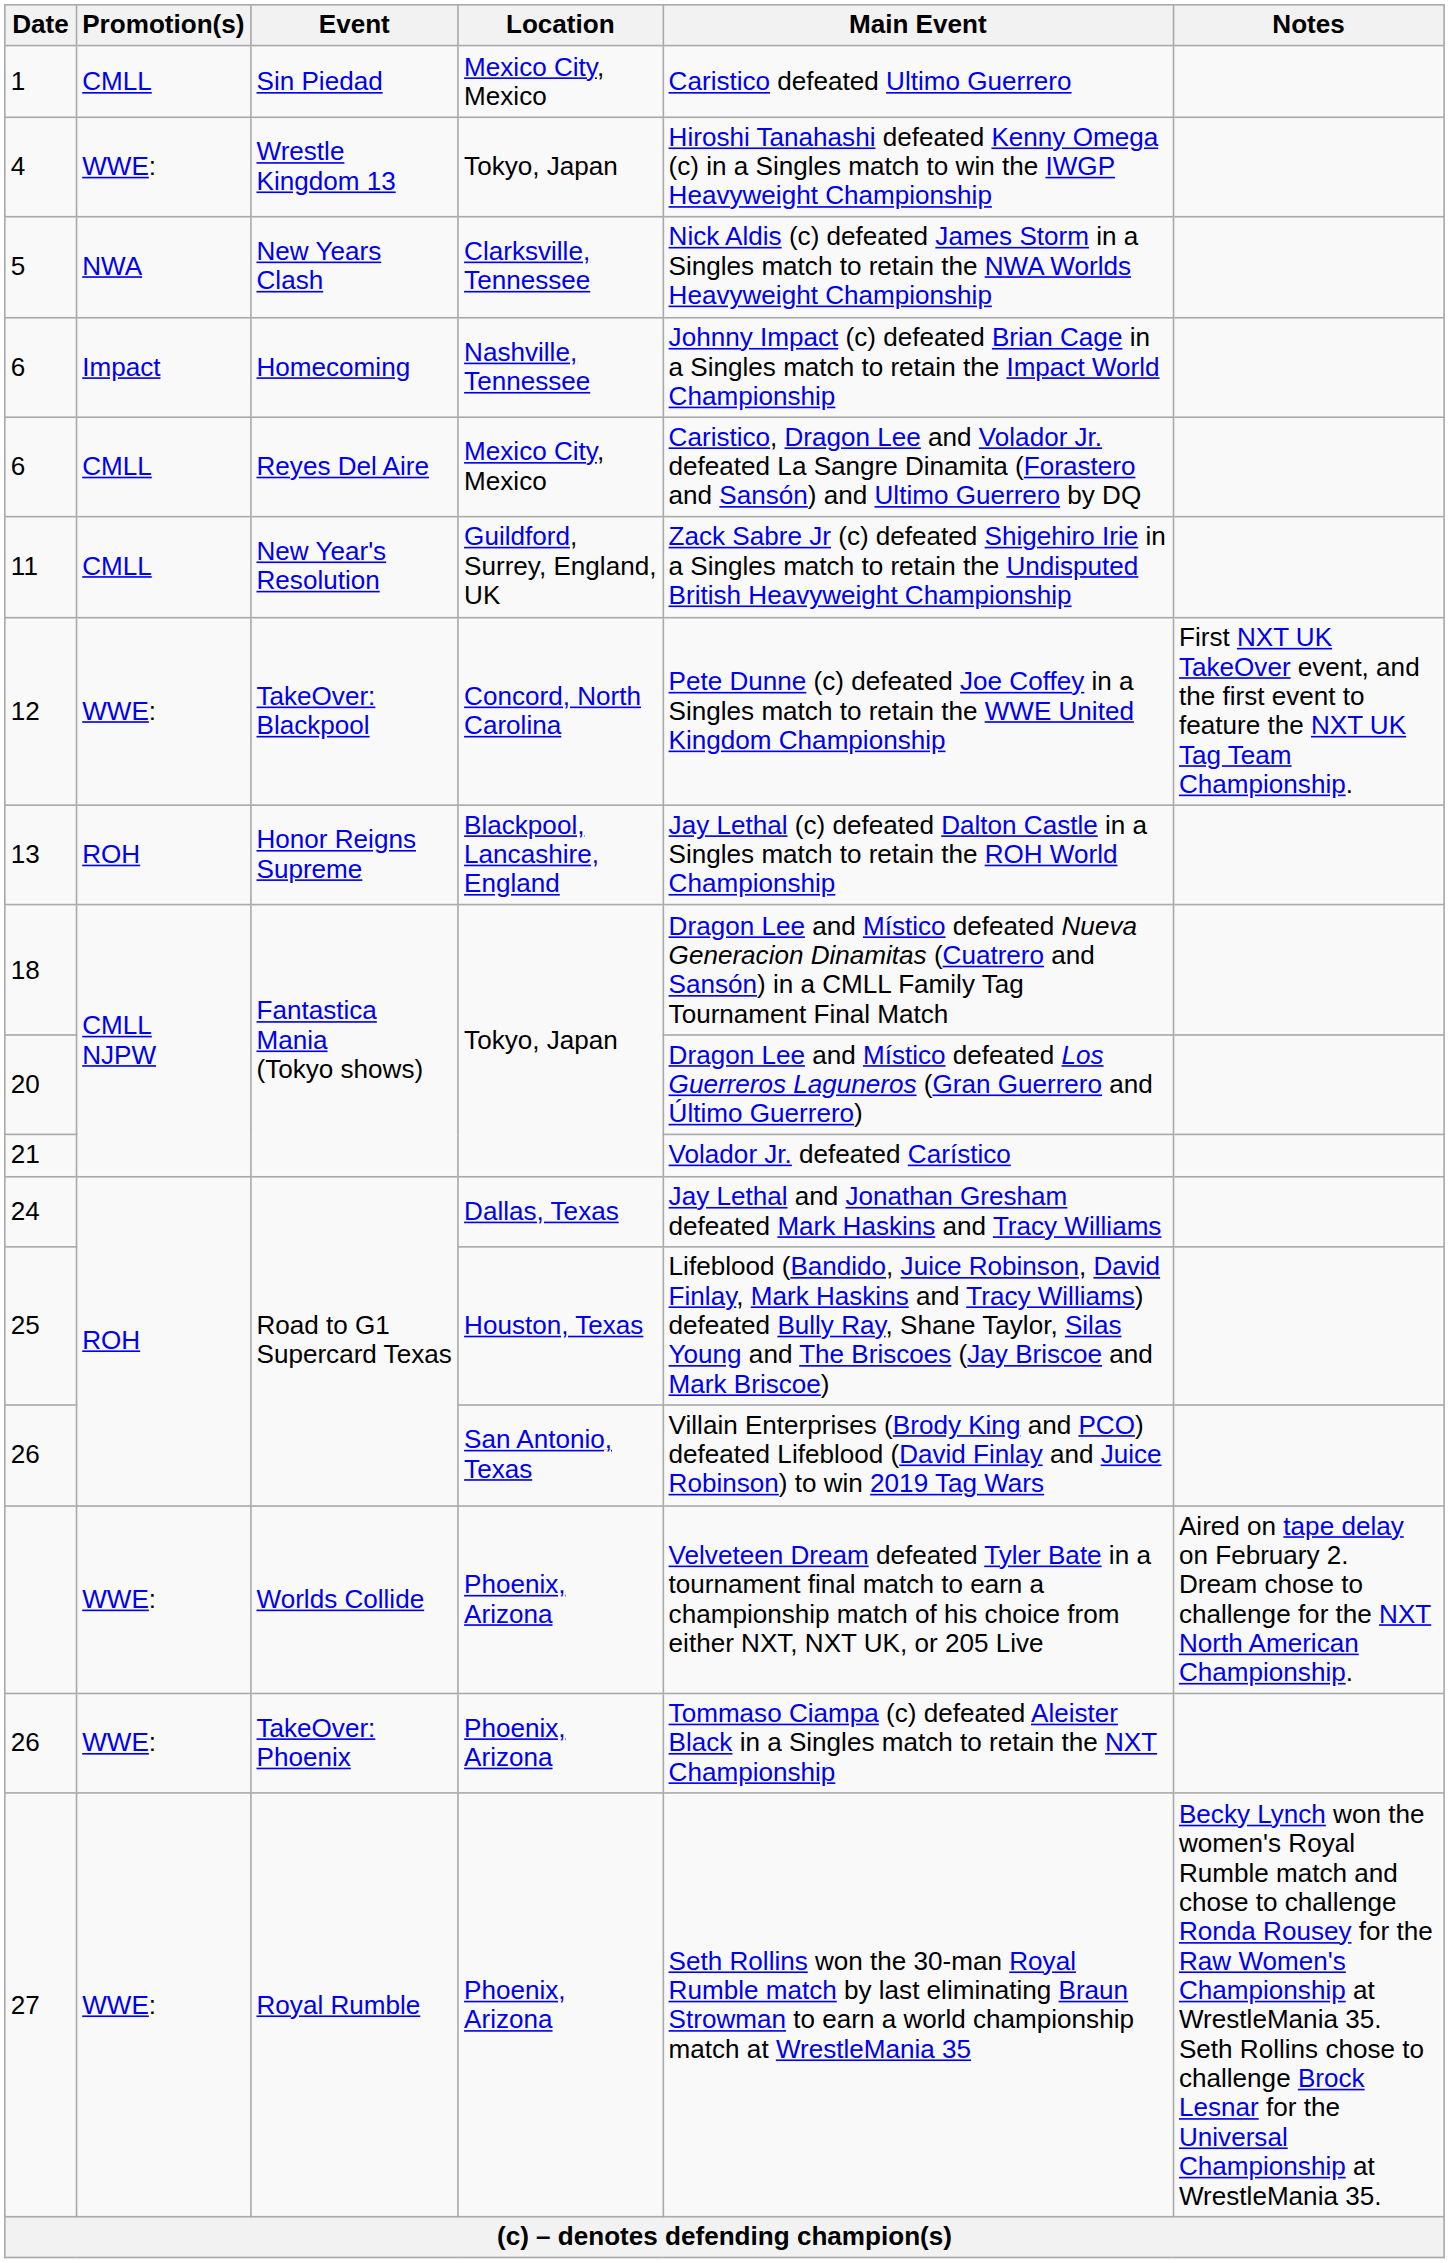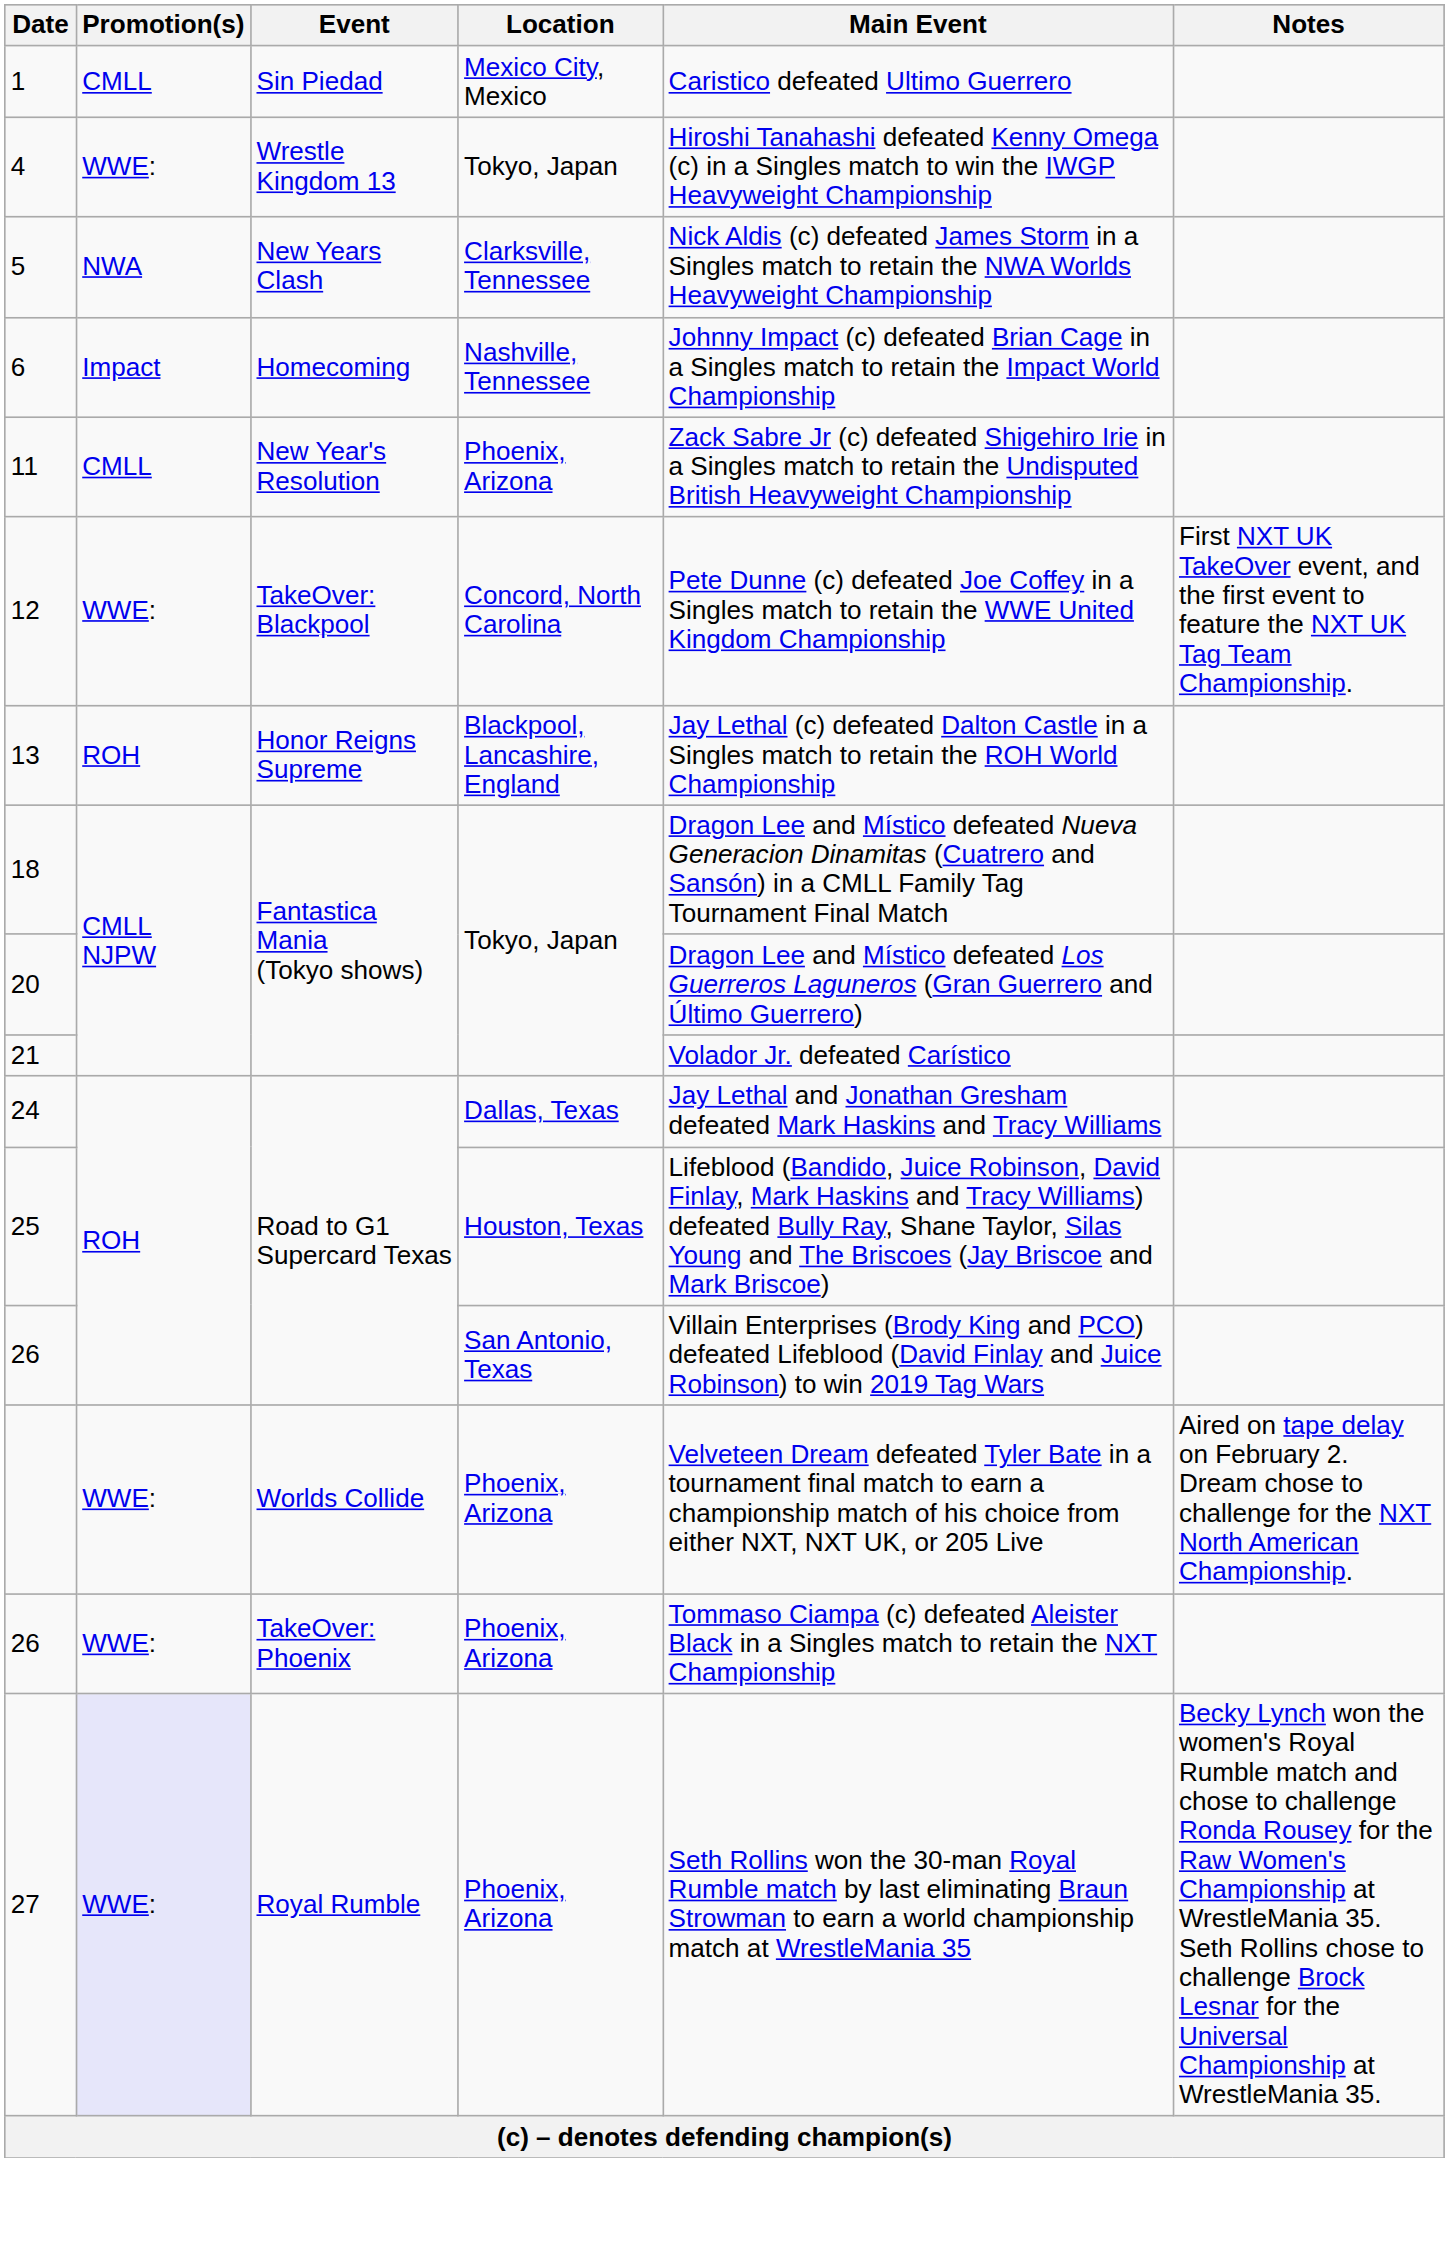 <table class="wikitable" style="width:100%;">
 <tr>
 <th width=5%>Date</th>
 <th width=5%>Promotion(s)</th>
 <th style="width:15%;">Event</th>
 <th style="width:15%;">Location</th>
 <th style="width:40%;">Main Event</th>
 <th style="width:20%;">Notes</th>
 </tr>
 <tr>
 <td>1</td>
 <td><a href='#'>CMLL</a></td>
 <td><a href='#'>Sin Piedad</a></td>
 <td><a href='#'>Mexico City</a>, Mexico</td>
 <td><a href='#'>Caristico</a> defeated <a href='#'>Ultimo Guerrero</a></td>
 <td></td>
 </tr>
 <tr>
 <td>4</td>
 <td><a href='#'>WWE</a>:<br></td>
 <td><a href='#'>Wrestle Kingdom 13</a></td>
 <td>Tokyo, Japan</td>
 <td><a href='#'>Hiroshi Tanahashi</a> defeated <a href='#'>Kenny Omega</a> (c) in a Singles match to win the <a href='#'>IWGP Heavyweight Championship</a></td>
 <td></td>
 </tr>
 <tr>
 <td>5</td>
 <td><a href='#'>NWA</a></td>
 <td><a href='#'>New Years Clash</a></td>
 <td><a href='#'>Clarksville, Tennessee</a></td>
 <td><a href='#'>Nick Aldis</a> (c) defeated <a href='#'>James Storm</a> in a Singles match to retain the <a href='#'>NWA Worlds Heavyweight Championship</a></td>
 <td></td>
 </tr>
 <tr>
 <td>6</td>
 <td><a href='#'>Impact</a></td>
 <td><a href='#'>Homecoming</a></td>
 <td><a href='#'>Nashville, Tennessee</a></td>
 <td><a href='#'>Johnny Impact</a> (c) defeated <a href='#'>Brian Cage</a> in a Singles match to retain the <a href='#'>Impact World Championship</a></td>
 <td></td>
 </tr>
 <tr>
-<td>6</td>
-<td><a href='#'>CMLL</a></td>
-<td><a href='#'>Reyes Del Aire</a></td>
-<td><a href='#'>Mexico City</a>, Mexico</td>
-<td><a href='#'>Caristico</a>, <a href='#'>Dragon Lee</a> and <a href='#'>Volador Jr.</a> defeated La Sangre Dinamita (<a href='#'>Forastero</a> and <a href='#'>Sansón</a>) and <a href='#'>Ultimo Guerrero</a> by DQ</td>
-<td></td>
-</tr>
-<tr>
 <td>11</td>
 <td><a href='#'>CMLL</a></td>
 <td><a href='#'>New Year's Resolution</a></td>
-<td><a href='#'>Guildford</a>, Surrey, England, UK</td>
+<td><a href='#'>Phoenix, Arizona</a></td>
 <td><a href='#'>Zack Sabre Jr</a> (c) defeated <a href='#'>Shigehiro Irie</a> in a Singles match to retain the <a href='#'>Undisputed British Heavyweight Championship</a></td>
 <td></td>
 </tr>
 <tr>
 <td>12</td>
 <td><a href='#'>WWE</a>:<br></td>
 <td><a href='#'>TakeOver: Blackpool</a></td>
 <td><a href='#'>Concord, North Carolina</a></td>
 <td><a href='#'>Pete Dunne</a> (c) defeated <a href='#'>Joe Coffey</a> in a Singles match to retain the <a href='#'>WWE United Kingdom Championship</a></td>
 <td>First <a href='#'>NXT UK TakeOver</a> event, and the first event to feature the <a href='#'>NXT UK Tag Team Championship</a>.</td>
 </tr>
 <tr>
 <td>13</td>
 <td><a href='#'>ROH</a></td>
 <td><a href='#'>Honor Reigns Supreme</a></td>
 <td><a href='#'>Blackpool, Lancashire, England</a></td>
 <td><a href='#'>Jay Lethal</a> (c) defeated <a href='#'>Dalton Castle</a> in a Singles match to retain the <a href='#'>ROH World Championship</a></td>
 <td></td>
 </tr>
 <tr>
 <td>18</td>
 <td rowspan=3><a href='#'>CMLL</a><br><a href='#'>NJPW</a></td>
 <td rowspan=3><a href='#'>Fantastica Mania</a><br>(Tokyo shows)</td>
 <td rowspan=3>Tokyo, Japan</td>
 <td><a href='#'>Dragon Lee</a> and <a href='#'>Místico</a> defeated <em>Nueva Generacion Dinamitas</em> (<a href='#'>Cuatrero</a> and <a href='#'>Sansón</a>) in a CMLL Family Tag Tournament Final Match</td>
 <td></td>
 </tr>
 <tr>
 <td>20</td>
 <td><a href='#'>Dragon Lee</a> and <a href='#'>Místico</a> defeated <em><a href='#'>Los Guerreros Laguneros</a></em> (<a href='#'>Gran Guerrero</a> and <a href='#'>Último Guerrero</a>)</td>
 <td></td>
 </tr>
 <tr>
 <td>21</td>
 <td><a href='#'>Volador Jr.</a> defeated <a href='#'>Carístico</a></td>
 <td></td>
 </tr>
 <tr>
 <td>24</td>
 <td rowspan="3"><a href='#'>ROH</a></td>
 <td rowspan="3">Road to G1 Supercard Texas</td>
 <td><a href='#'>Dallas, Texas</a></td>
 <td><a href='#'>Jay Lethal</a> and <a href='#'>Jonathan Gresham</a> defeated <a href='#'>Mark Haskins</a> and <a href='#'>Tracy Williams</a></td>
 <td></td>
 </tr>
 <tr>
 <td>25</td>
 <td><a href='#'>Houston, Texas</a></td>
 <td>Lifeblood (<a href='#'>Bandido</a>, <a href='#'>Juice Robinson</a>, <a href='#'>David Finlay</a>, <a href='#'>Mark Haskins</a> and <a href='#'>Tracy Williams</a>) defeated <a href='#'>Bully Ray</a>, Shane Taylor, <a href='#'>Silas Young</a> and <a href='#'>The Briscoes</a> (<a href='#'>Jay Briscoe</a> and <a href='#'>Mark Briscoe</a>)</td>
 <td></td>
 </tr>
 <tr>
 <td>26</td>
 <td><a href='#'>San Antonio, Texas</a></td>
 <td>Villain Enterprises (<a href='#'>Brody King</a> and <a href='#'>PCO</a>) defeated Lifeblood (<a href='#'>David Finlay</a> and <a href='#'>Juice Robinson</a>) to win <a href='#'>2019 Tag Wars</a></td>
 <td></td>
 </tr>
 <tr>
 <td></td>
 <td><a href='#'>WWE</a>:<br></td>
 <td><a href='#'>Worlds Collide</a></td>
 <td><a href='#'>Phoenix, Arizona</a></td>
 <td><a href='#'>Velveteen Dream</a> defeated <a href='#'>Tyler Bate</a> in a tournament final match to earn a championship match of his choice from either NXT, NXT UK, or 205 Live</td>
 <td>Aired on <a href='#'>tape delay</a> on February 2.<br>Dream chose to challenge for the <a href='#'>NXT North American Championship</a>.</td>
 </tr>
 <tr>
 <td>26</td>
 <td><a href='#'>WWE</a>:<br></td>
 <td><a href='#'>TakeOver: Phoenix</a></td>
 <td><a href='#'>Phoenix, Arizona</a></td>
 <td><a href='#'>Tommaso Ciampa</a> (c) defeated <a href='#'>Aleister Black</a> in a Singles match to retain the <a href='#'>NXT Championship</a></td>
 <td></td>
 </tr>
 <tr>
 <td>27</td>
-<td><a href='#'>WWE</a>:<br></td>
+<td style="background: lavender;"><a href='#'>WWE</a>:<br></td>
 <td><a href='#'>Royal Rumble</a></td>
 <td><a href='#'>Phoenix, Arizona</a></td>
 <td><a href='#'>Seth Rollins</a> won the 30-man <a href='#'>Royal Rumble match</a> by last eliminating <a href='#'>Braun Strowman</a> to earn a world championship match at <a href='#'>WrestleMania 35</a></td>
 <td><a href='#'>Becky Lynch</a> won the women's Royal Rumble match and chose to challenge <a href='#'>Ronda Rousey</a> for the <a href='#'>Raw Women's Championship</a> at WrestleMania 35.<br>Seth Rollins chose to challenge <a href='#'>Brock Lesnar</a> for the <a href='#'>Universal Championship</a> at WrestleMania 35.</td>
 </tr>
 <tr>
 <th colspan="6">(c) – denotes defending champion(s)</th>
 </tr>
 </table>
